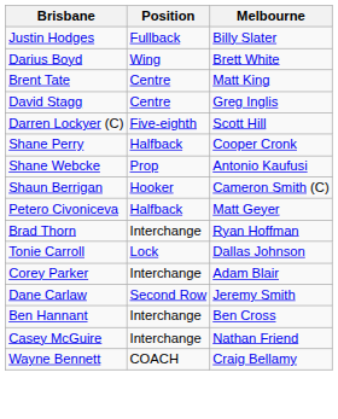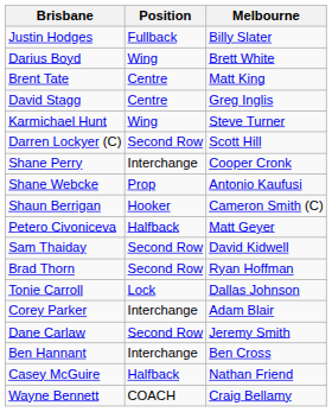 <table class="wikitable" align="right">
 <tr>
 <th>Brisbane</th>
 <th>Position</th>
 <th>Melbourne</th>
 </tr>
 <tr>
 <td><a href='#'>Justin Hodges</a></td>
 <td><a href='#'>Fullback</a></td>
 <td><a href='#'>Billy Slater</a></td>
 </tr>
 <tr>
 <td><a href='#'>Darius Boyd</a></td>
 <td><a href='#'>Wing</a></td>
 <td><a href='#'>Brett White</a></td>
 </tr>
 <tr>
 <td><a href='#'>Brent Tate</a></td>
 <td><a href='#'>Centre</a></td>
 <td><a href='#'>Matt King</a></td>
 </tr>
 <tr>
 <td><a href='#'>David Stagg</a></td>
 <td><a href='#'>Centre</a></td>
 <td><a href='#'>Greg Inglis</a></td>
 </tr>
 <tr>
+<td><a href='#'>Karmichael Hunt</a></td>
+<td><a href='#'>Wing</a></td>
+<td><a href='#'>Steve Turner</a></td>
+</tr>
+<tr>
 <td><a href='#'>Darren Lockyer</a> (C)</td>
-<td><a href='#'>Five-eighth</a></td>
+<td><a href='#'>Second Row</a></td>
 <td><a href='#'>Scott Hill</a></td>
 </tr>
 <tr>
 <td><a href='#'>Shane Perry</a></td>
-<td><a href='#'>Halfback</a></td>
+<td>Interchange</td>
 <td><a href='#'>Cooper Cronk</a></td>
 </tr>
 <tr>
 <td><a href='#'>Shane Webcke</a></td>
 <td><a href='#'>Prop</a></td>
 <td><a href='#'>Antonio Kaufusi</a></td>
 </tr>
 <tr>
 <td><a href='#'>Shaun Berrigan</a></td>
 <td><a href='#'>Hooker</a></td>
 <td><a href='#'>Cameron Smith</a> (C)</td>
 </tr>
 <tr>
 <td><a href='#'>Petero Civoniceva</a></td>
 <td><a href='#'>Halfback</a></td>
 <td><a href='#'>Matt Geyer</a></td>
 </tr>
 <tr>
+<td><a href='#'>Sam Thaiday</a></td>
+<td><a href='#'>Second Row</a></td>
+<td><a href='#'>David Kidwell</a></td>
+</tr>
+<tr>
 <td><a href='#'>Brad Thorn</a></td>
-<td>Interchange</td>
+<td><a href='#'>Second Row</a></td>
 <td><a href='#'>Ryan Hoffman</a></td>
 </tr>
 <tr>
 <td><a href='#'>Tonie Carroll</a></td>
 <td><a href='#'>Lock</a></td>
 <td><a href='#'>Dallas Johnson</a></td>
 </tr>
 <tr>
 <td><a href='#'>Corey Parker</a></td>
 <td>Interchange</td>
 <td><a href='#'>Adam Blair</a></td>
 </tr>
 <tr>
 <td><a href='#'>Dane Carlaw</a></td>
 <td><a href='#'>Second Row</a></td>
 <td><a href='#'>Jeremy Smith</a></td>
 </tr>
 <tr>
 <td><a href='#'>Ben Hannant</a></td>
 <td>Interchange</td>
 <td><a href='#'>Ben Cross</a></td>
 </tr>
 <tr>
 <td><a href='#'>Casey McGuire</a></td>
-<td>Interchange</td>
+<td><a href='#'>Halfback</a></td>
 <td><a href='#'>Nathan Friend</a></td>
 </tr>
 <tr>
 <td><a href='#'>Wayne Bennett</a></td>
 <td>COACH</td>
 <td><a href='#'>Craig Bellamy</a></td>
 </tr>
 </table>
